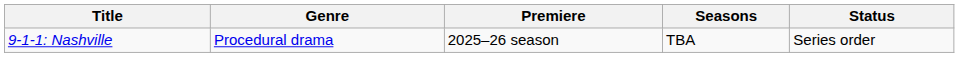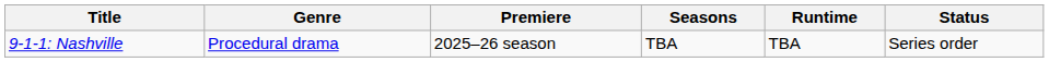 <table class="wikitable sortable" style="width:80%;">
 <tr>
 <th>Title</th>
 <th>Genre</th>
 <th>Premiere</th>
 <th>Seasons</th>
+<th>Runtime</th>
 <th>Status</th>
 </tr>
 <tr>
 <td><em><a href='#'>9-1-1: Nashville</a></em></td>
 <td><a href='#'>Procedural drama</a></td>
 <td>2025–26 season</td>
 <td>TBA</td>
+<td>TBA</td>
 <td>Series order</td>
 </tr>
 </table>
